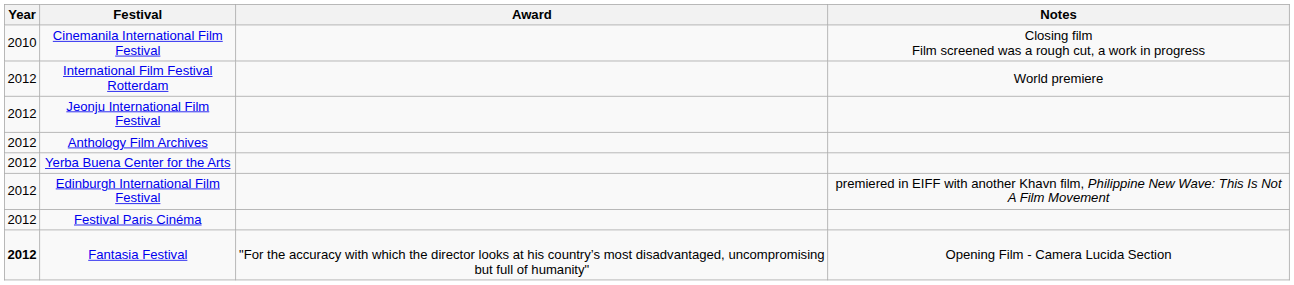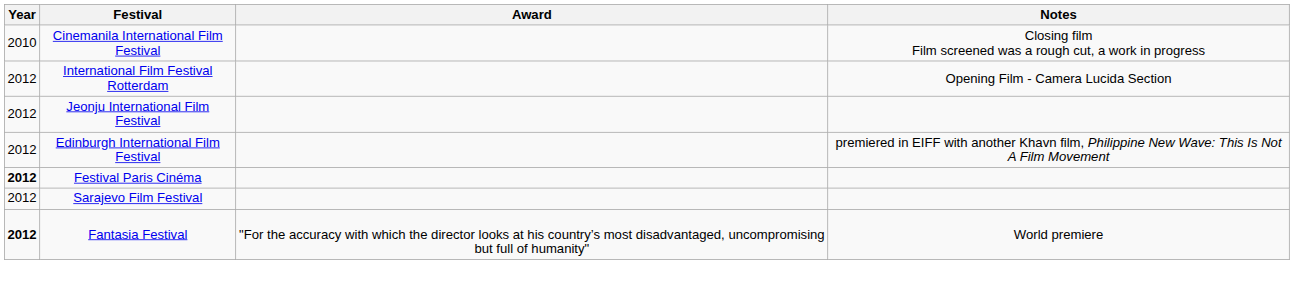 <table class="wikitable" style="text-align: center;">
 <tr>
 <th>Year</th>
 <th>Festival</th>
 <th>Award</th>
 <th>Notes</th>
 </tr>
 <tr>
 <td>2010</td>
 <td><a href='#'>Cinemanila International Film Festival</a></td>
 <td></td>
 <td>Closing film<br>Film screened was a rough cut, a work in progress</td>
 </tr>
 <tr>
 <td>2012</td>
 <td><a href='#'>International Film Festival Rotterdam</a></td>
 <td></td>
-<td>World premiere</td>
+<td>Opening Film - Camera Lucida Section</td>
 </tr>
 <tr>
 <td>2012</td>
 <td><a href='#'>Jeonju International Film Festival</a></td>
-<td></td>
-<td></td>
-</tr>
-<tr>
-<td>2012</td>
-<td><a href='#'>Anthology Film Archives</a></td>
-<td></td>
-<td></td>
-</tr>
-<tr>
-<td>2012</td>
-<td><a href='#'>Yerba Buena Center for the Arts</a></td>
 <td></td>
 <td></td>
 </tr>
 <tr>
 <td>2012</td>
 <td><a href='#'>Edinburgh International Film Festival</a></td>
 <td></td>
 <td>premiered in EIFF with another Khavn film, <em>Philippine New Wave: This Is Not A Film Movement</em></td>
 </tr>
 <tr>
+<td><strong>2012</strong></td>
+<td><a href='#'>Festival Paris Cinéma</a></td>
+<td></td>
+<td></td>
+</tr>
+<tr>
 <td>2012</td>
-<td><a href='#'>Festival Paris Cinéma</a></td>
+<td><a href='#'>Sarajevo Film Festival</a></td>
 <td></td>
 <td></td>
 </tr>
 <tr>
 <td><strong>2012</strong></td>
 <td><a href='#'>Fantasia Festival</a></td>
 <td><br>"For the accuracy with which the director looks at his country’s most disadvantaged, uncompromising but full of humanity"</td>
-<td>Opening Film - Camera Lucida Section</td>
+<td>World premiere</td>
 </tr>
 </table>
